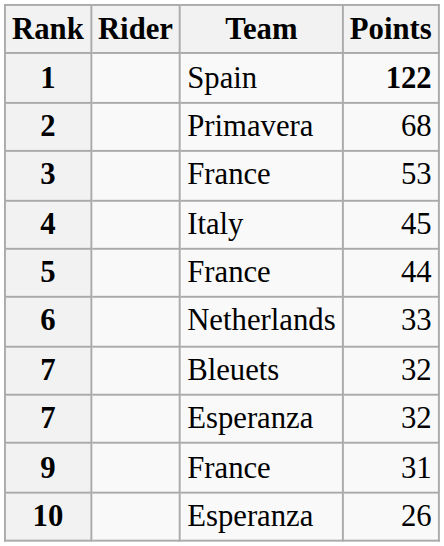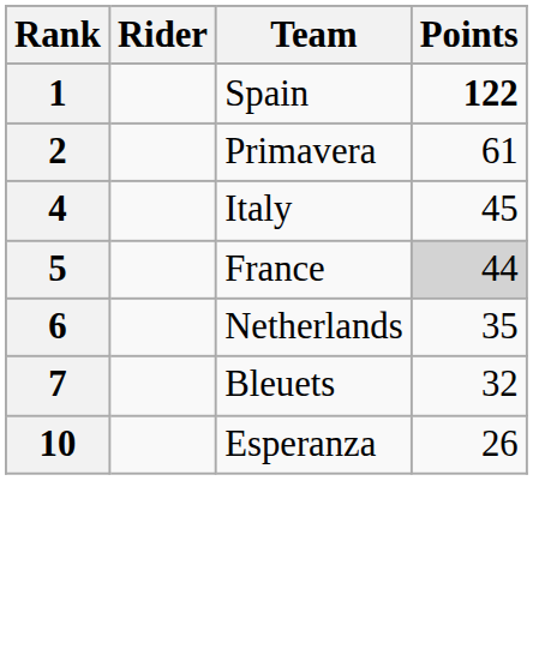 <table class="wikitable">
 <tr>
 <th scope="col">Rank</th>
 <th scope="col">Rider</th>
 <th scope="col">Team</th>
 <th scope="col">Points</th>
 </tr>
 <tr>
 <th scope="row">1</th>
 <td></td>
 <td>Spain</td>
 <td style="text-align:right;"><strong>122</strong></td>
 </tr>
 <tr>
 <th scope="row">2</th>
 <td></td>
 <td>Primavera</td>
-<td style="text-align:right;">68</td>
-</tr>
-<tr>
-<th scope="row">3</th>
-<td></td>
-<td>France</td>
-<td style="text-align:right;">53</td>
+<td style="text-align:right;">61</td>
 </tr>
 <tr>
 <th scope="row">4</th>
 <td></td>
 <td>Italy</td>
 <td style="text-align:right;">45</td>
 </tr>
 <tr>
 <th scope="row">5</th>
 <td></td>
 <td>France</td>
-<td style="text-align:right;">44</td>
+<td style="background: lightgrey; text-align:right;">44</td>
 </tr>
 <tr>
 <th scope="row">6</th>
 <td></td>
 <td>Netherlands</td>
-<td style="text-align:right;">33</td>
+<td style="text-align:right;">35</td>
 </tr>
 <tr>
 <th scope="row">7</th>
 <td></td>
 <td>Bleuets</td>
 <td style="text-align:right;">32</td>
 </tr>
 <tr>
-<th scope="row">7</th>
-<td></td>
-<td>Esperanza</td>
-<td style="text-align:right;">32</td>
-</tr>
-<tr>
-<th scope="row">9</th>
-<td></td>
-<td>France</td>
-<td style="text-align:right;">31</td>
-</tr>
-<tr>
 <th scope="row">10</th>
 <td></td>
 <td>Esperanza</td>
 <td style="text-align:right;">26</td>
 </tr>
 </table>
